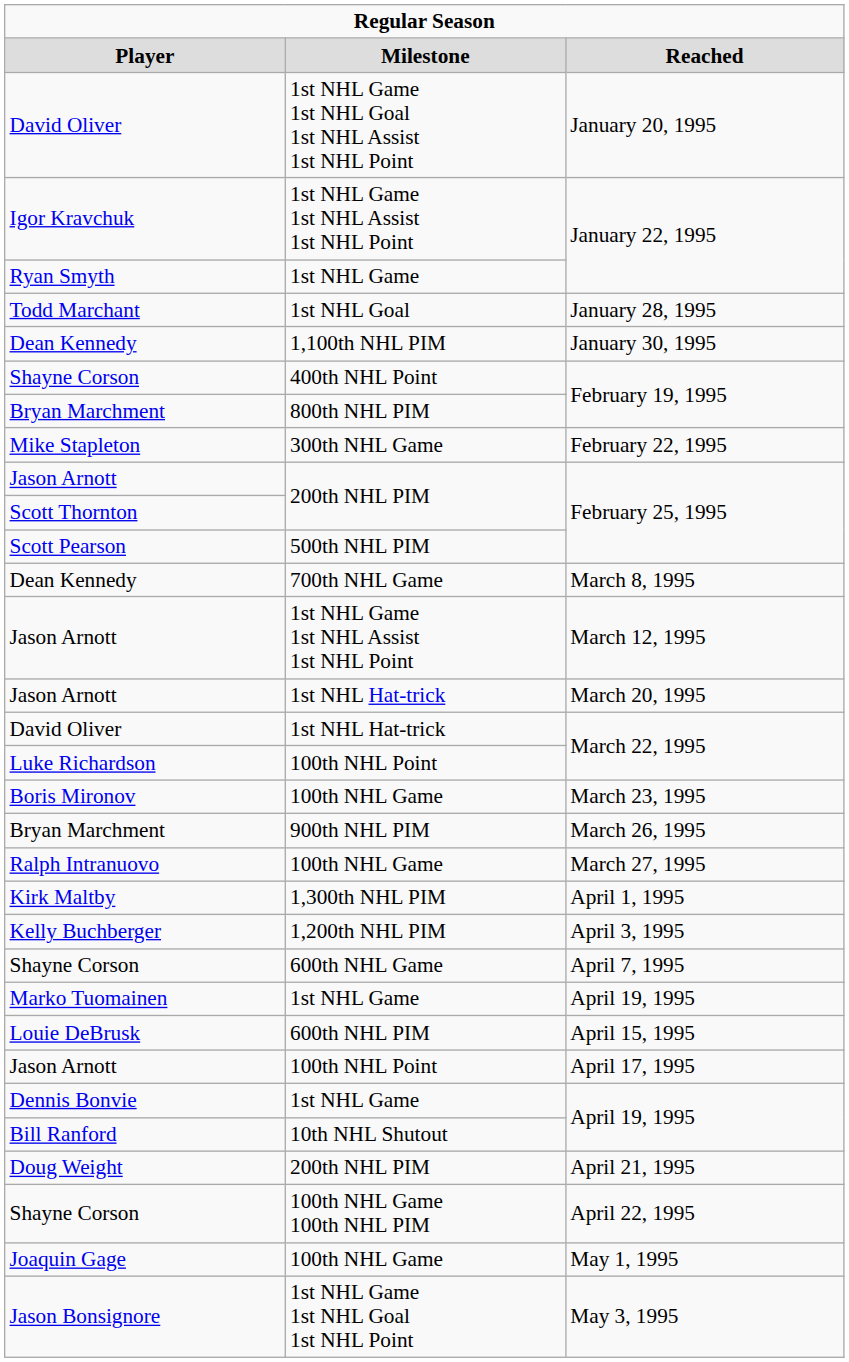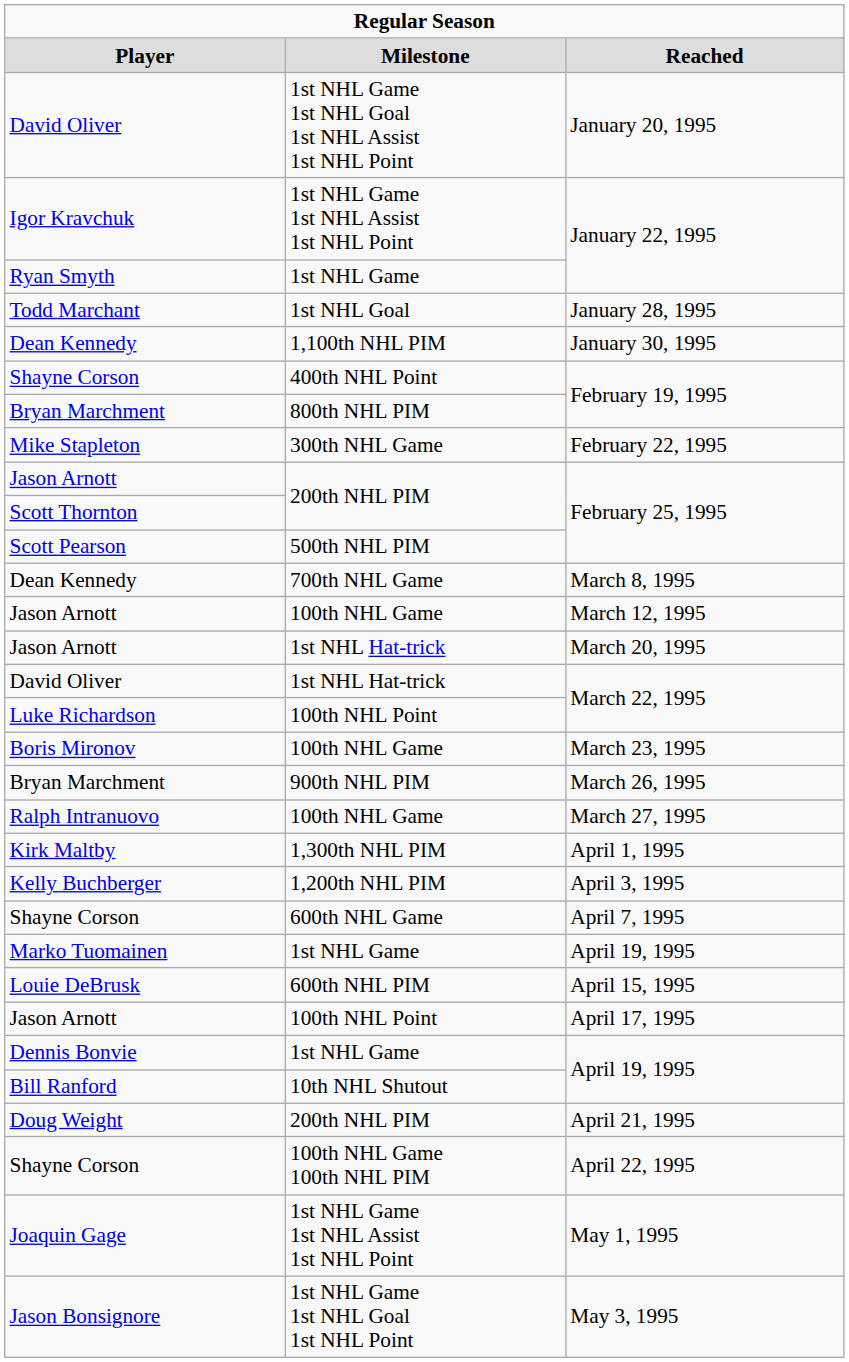 <table class="wikitable" style="width:50%;">
 <tr>
 <td colspan="10" style="text-align:center;"><strong>Regular Season</strong></td>
 </tr>
 <tr style="text-align:center; background:#ddd;">
 <td><strong>Player</strong></td>
 <td><strong>Milestone</strong></td>
 <td><strong>Reached</strong></td>
 </tr>
 <tr>
 <td><a href='#'>David Oliver</a></td>
 <td>1st NHL Game<br>1st NHL Goal<br>1st NHL Assist<br>1st NHL Point</td>
 <td>January 20, 1995</td>
 </tr>
 <tr>
 <td><a href='#'>Igor Kravchuk</a></td>
 <td>1st NHL Game<br>1st NHL Assist<br>1st NHL Point</td>
 <td rowspan="2">January 22, 1995</td>
 </tr>
 <tr>
 <td><a href='#'>Ryan Smyth</a></td>
 <td>1st NHL Game</td>
 </tr>
 <tr>
 <td><a href='#'>Todd Marchant</a></td>
 <td>1st NHL Goal</td>
 <td>January 28, 1995</td>
 </tr>
 <tr>
 <td><a href='#'>Dean Kennedy</a></td>
 <td>1,100th NHL PIM</td>
 <td>January 30, 1995</td>
 </tr>
 <tr>
 <td><a href='#'>Shayne Corson</a></td>
 <td>400th NHL Point</td>
 <td rowspan="2">February 19, 1995</td>
 </tr>
 <tr>
 <td><a href='#'>Bryan Marchment</a></td>
 <td>800th NHL PIM</td>
 </tr>
 <tr>
 <td><a href='#'>Mike Stapleton</a></td>
 <td>300th NHL Game</td>
 <td>February 22, 1995</td>
 </tr>
 <tr>
 <td><a href='#'>Jason Arnott</a></td>
 <td rowspan="2">200th NHL PIM</td>
 <td rowspan="3">February 25, 1995</td>
 </tr>
 <tr>
 <td><a href='#'>Scott Thornton</a></td>
 </tr>
 <tr>
 <td><a href='#'>Scott Pearson</a></td>
 <td>500th NHL PIM</td>
 </tr>
 <tr>
 <td>Dean Kennedy</td>
 <td>700th NHL Game</td>
 <td>March 8, 1995</td>
 </tr>
 <tr>
 <td>Jason Arnott</td>
-<td>1st NHL Game<br>1st NHL Assist<br>1st NHL Point</td>
+<td>100th NHL Game</td>
 <td>March 12, 1995</td>
 </tr>
 <tr>
 <td>Jason Arnott</td>
 <td>1st NHL <a href='#'>Hat-trick</a></td>
 <td>March 20, 1995</td>
 </tr>
 <tr>
 <td>David Oliver</td>
 <td>1st NHL Hat-trick</td>
 <td rowspan="2">March 22, 1995</td>
 </tr>
 <tr>
 <td><a href='#'>Luke Richardson</a></td>
 <td>100th NHL Point</td>
 </tr>
 <tr>
 <td><a href='#'>Boris Mironov</a></td>
 <td>100th NHL Game</td>
 <td>March 23, 1995</td>
 </tr>
 <tr>
 <td>Bryan Marchment</td>
 <td>900th NHL PIM</td>
 <td>March 26, 1995</td>
 </tr>
 <tr>
 <td><a href='#'>Ralph Intranuovo</a></td>
 <td>100th NHL Game</td>
 <td>March 27, 1995</td>
 </tr>
 <tr>
 <td><a href='#'>Kirk Maltby</a></td>
 <td>1,300th NHL PIM</td>
 <td>April 1, 1995</td>
 </tr>
 <tr>
 <td><a href='#'>Kelly Buchberger</a></td>
 <td>1,200th NHL PIM</td>
 <td>April 3, 1995</td>
 </tr>
 <tr>
 <td>Shayne Corson</td>
 <td>600th NHL Game</td>
 <td>April 7, 1995</td>
 </tr>
 <tr>
 <td><a href='#'>Marko Tuomainen</a></td>
 <td>1st NHL Game</td>
 <td>April 19, 1995</td>
 </tr>
 <tr>
 <td><a href='#'>Louie DeBrusk</a></td>
 <td>600th NHL PIM</td>
 <td>April 15, 1995</td>
 </tr>
 <tr>
 <td>Jason Arnott</td>
 <td>100th NHL Point</td>
 <td>April 17, 1995</td>
 </tr>
 <tr>
 <td><a href='#'>Dennis Bonvie</a></td>
 <td>1st NHL Game</td>
 <td rowspan="2">April 19, 1995</td>
 </tr>
 <tr>
 <td><a href='#'>Bill Ranford</a></td>
 <td>10th NHL Shutout</td>
 </tr>
 <tr>
 <td><a href='#'>Doug Weight</a></td>
 <td>200th NHL PIM</td>
 <td>April 21, 1995</td>
 </tr>
 <tr>
 <td>Shayne Corson</td>
 <td>100th NHL Game<br>100th NHL PIM</td>
 <td>April 22, 1995</td>
 </tr>
 <tr>
 <td><a href='#'>Joaquin Gage</a></td>
-<td>100th NHL Game</td>
+<td>1st NHL Game<br>1st NHL Assist<br>1st NHL Point</td>
 <td>May 1, 1995</td>
 </tr>
 <tr>
 <td><a href='#'>Jason Bonsignore</a></td>
 <td>1st NHL Game<br>1st NHL Goal<br>1st NHL Point</td>
 <td>May 3, 1995</td>
 </tr>
 </table>
